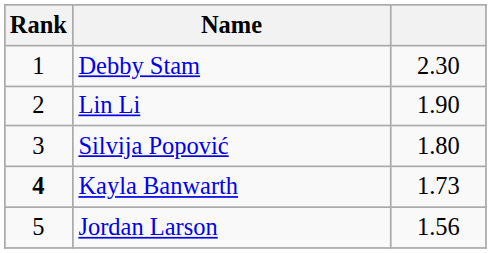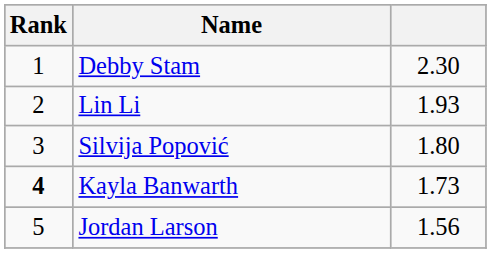 <table class="wikitable" style="margin:0.5em auto;width=480;font-size:90%">
 <tr>
 <th width=30>Rank</th>
 <th width=180>Name</th>
 <th width=50></th>
 </tr>
 <tr>
 <td align=center>1</td>
 <td> <a href='#'>Debby Stam</a></td>
 <td align=center>2.30</td>
 </tr>
 <tr>
 <td align=center>2</td>
 <td> <a href='#'>Lin Li</a></td>
-<td align=center>1.90</td>
+<td align=center>1.93</td>
 </tr>
 <tr>
 <td align=center>3</td>
 <td> <a href='#'>Silvija Popović</a></td>
 <td align=center>1.80</td>
 </tr>
 <tr>
 <td align=center><strong>4</strong></td>
 <td> <a href='#'>Kayla Banwarth</a></td>
 <td align=center>1.73</td>
 </tr>
 <tr>
 <td align=center>5</td>
 <td> <a href='#'>Jordan Larson</a></td>
 <td align=center>1.56</td>
 </tr>
 </table>
